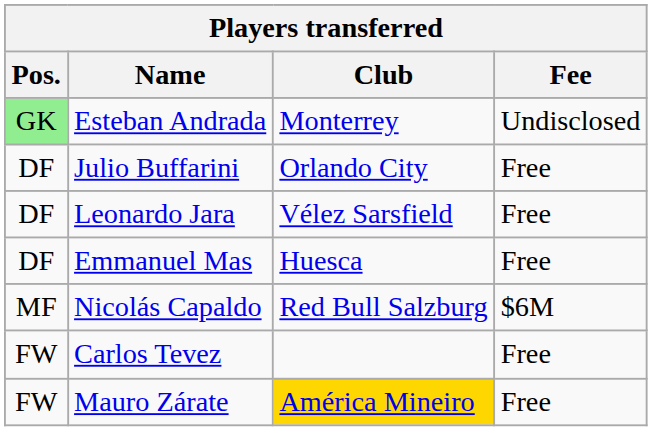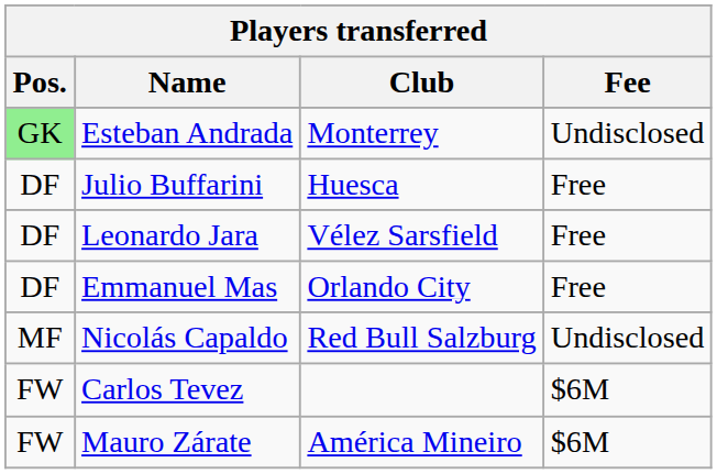 <table class="wikitable" style="font-size:95%;">
 <tr>
 <th colspan="5">Players transferred</th>
 </tr>
 <tr>
 <th>Pos.</th>
 <th>Name</th>
 <th>Club</th>
 <th>Fee</th>
 </tr>
 <tr>
 <td align="center" style="background: lightgreen;">GK</td>
 <td> <a href='#'>Esteban Andrada</a></td>
 <td> <a href='#'>Monterrey</a></td>
 <td>Undisclosed</td>
 </tr>
 <tr>
 <td align="center">DF</td>
 <td> <a href='#'>Julio Buffarini</a></td>
-<td> <a href='#'>Orlando City</a></td>
+<td> <a href='#'>Huesca</a></td>
 <td>Free</td>
 </tr>
 <tr>
 <td align="center">DF</td>
 <td> <a href='#'>Leonardo Jara</a></td>
 <td> <a href='#'>Vélez Sarsfield</a></td>
 <td>Free</td>
 </tr>
 <tr>
 <td align="center">DF</td>
 <td> <a href='#'>Emmanuel Mas</a></td>
-<td> <a href='#'>Huesca</a></td>
+<td> <a href='#'>Orlando City</a></td>
 <td>Free</td>
 </tr>
 <tr>
 <td align="center">MF</td>
 <td> <a href='#'>Nicolás Capaldo</a></td>
 <td> <a href='#'>Red Bull Salzburg</a></td>
-<td>$6M</td>
+<td>Undisclosed</td>
 </tr>
 <tr>
 <td align="center">FW</td>
 <td> <a href='#'>Carlos Tevez</a></td>
 <td></td>
-<td>Free</td>
+<td>$6M</td>
 </tr>
 <tr>
 <td align="center">FW</td>
 <td> <a href='#'>Mauro Zárate</a></td>
-<td style="background: gold;"> <a href='#'>América Mineiro</a></td>
-<td>Free</td>
+<td> <a href='#'>América Mineiro</a></td>
+<td>$6M</td>
 </tr>
 </table>
